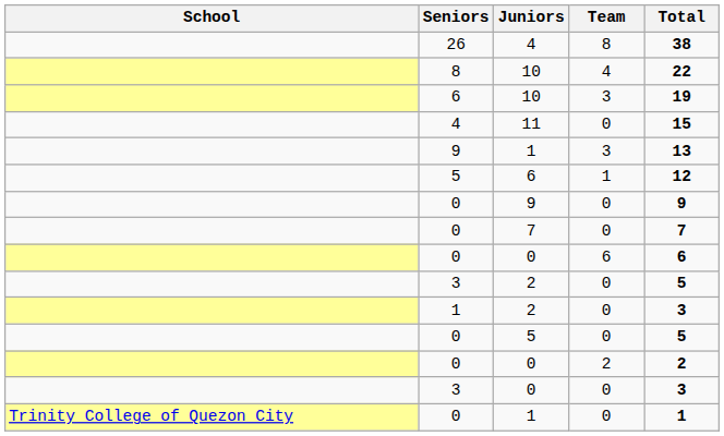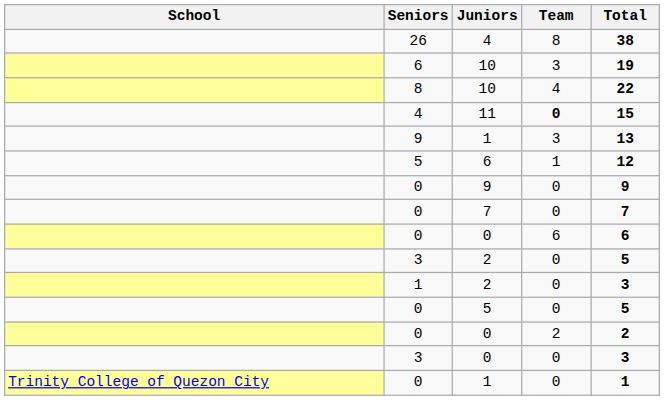 <table class="wikitable" style="font-size:90%;">
 <tr>
 <th width=300px>School</th>
 <th width="50px">Seniors</th>
 <th width="50px">Juniors</th>
 <th width="50px">Team</th>
 <th width=50px>Total</th>
 </tr>
 <tr align="center">
 <td align="left"></td>
 <td>26</td>
 <td>4</td>
 <td>8</td>
 <td><strong>38</strong></td>
 </tr>
 <tr align="center">
 <td bgcolor=#FFFF99 align="left"></td>
+<td>6</td>
+<td>10</td>
+<td>3</td>
+<td><strong>19</strong></td>
+</tr>
+<tr align="center">
+<td bgcolor=#FFFF99 align="left"></td>
 <td>8</td>
 <td>10</td>
 <td>4</td>
 <td><strong>22</strong></td>
 </tr>
 <tr align="center">
-<td bgcolor=#FFFF99 align="left"></td>
-<td>6</td>
-<td>10</td>
-<td>3</td>
-<td><strong>19</strong></td>
-</tr>
-<tr align="center">
 <td align="left"></td>
 <td>4</td>
 <td>11</td>
-<td>0</td>
+<td><strong>0</strong></td>
 <td><strong>15</strong></td>
 </tr>
 <tr align="center">
 <td align="left"></td>
 <td>9</td>
 <td>1</td>
 <td>3</td>
 <td><strong>13</strong></td>
 </tr>
 <tr align="center">
 <td align="left"></td>
 <td>5</td>
 <td>6</td>
 <td>1</td>
 <td><strong>12</strong></td>
 </tr>
 <tr align="center">
 <td align="left"></td>
 <td>0</td>
 <td>9</td>
 <td>0</td>
 <td><strong>9</strong></td>
 </tr>
 <tr align="center">
 <td align="left"></td>
 <td>0</td>
 <td>7</td>
 <td>0</td>
 <td><strong>7</strong></td>
 </tr>
 <tr align="center">
 <td bgcolor=#FFFF99 align="left"></td>
 <td>0</td>
 <td>0</td>
 <td>6</td>
 <td><strong>6</strong></td>
 </tr>
 <tr align="center">
 <td align="left"></td>
 <td>3</td>
 <td>2</td>
 <td>0</td>
 <td><strong>5</strong></td>
 </tr>
 <tr align="center">
 <td bgcolor=#FFFF99 align="left"></td>
 <td>1</td>
 <td>2</td>
 <td>0</td>
 <td><strong>3</strong></td>
 </tr>
 <tr align="center">
 <td align="left"></td>
 <td>0</td>
 <td>5</td>
 <td>0</td>
 <td><strong>5</strong></td>
 </tr>
 <tr align="center">
 <td bgcolor=#FFFF99 align="left"></td>
 <td>0</td>
 <td>0</td>
 <td>2</td>
 <td><strong>2</strong></td>
 </tr>
 <tr align="center">
 <td align="left"></td>
 <td>3</td>
 <td>0</td>
 <td>0</td>
 <td><strong>3</strong></td>
 </tr>
 <tr align="center">
 <td bgcolor=#FFFF99 align="left"> <a href='#'>Trinity College of Quezon City</a></td>
 <td>0</td>
 <td>1</td>
 <td>0</td>
 <td><strong>1</strong></td>
 </tr>
 </table>
